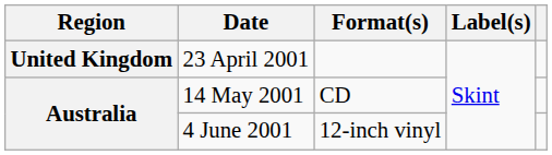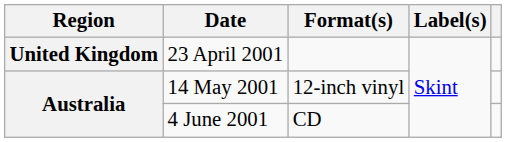 <table class="wikitable plainrowheaders">
 <tr>
 <th scope="col">Region</th>
 <th scope="col">Date</th>
 <th scope="col">Format(s)</th>
 <th scope="col">Label(s)</th>
 <th scope="col"></th>
 </tr>
 <tr>
 <th scope="row">United Kingdom</th>
 <td>23 April 2001</td>
 <td></td>
 <td rowspan="3"><a href='#'>Skint</a></td>
 <td></td>
 </tr>
 <tr>
 <th scope="row" rowspan="2">Australia</th>
 <td>14 May 2001</td>
-<td>CD</td>
+<td>12-inch vinyl</td>
 <td></td>
 </tr>
 <tr>
 <td>4 June 2001</td>
-<td>12-inch vinyl</td>
+<td>CD</td>
 <td></td>
 </tr>
 </table>
